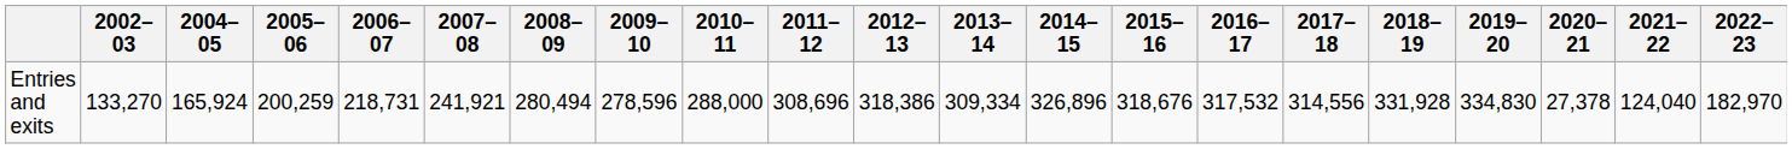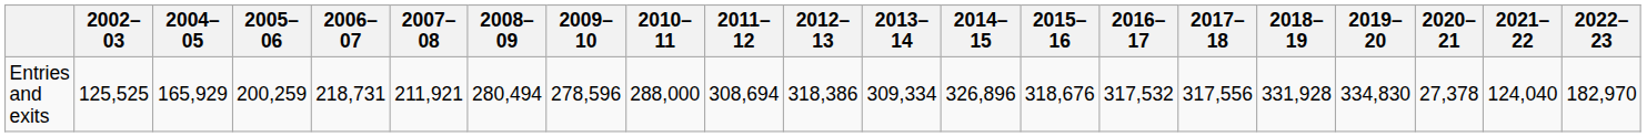 <table class="wikitable">
 <tr>
 <th></th>
 <th>2002–03</th>
 <th>2004–05</th>
 <th>2005–06</th>
 <th>2006–07</th>
 <th>2007–08</th>
 <th>2008–09</th>
 <th>2009–10</th>
 <th>2010–11</th>
 <th>2011–12</th>
 <th>2012–13</th>
 <th>2013–14</th>
 <th>2014–15</th>
 <th>2015–16</th>
 <th>2016–17</th>
 <th>2017–18</th>
 <th>2018–19</th>
 <th>2019–20</th>
 <th>2020–21</th>
 <th>2021–22</th>
 <th>2022–23</th>
 </tr>
 <tr>
 <td>Entries and exits</td>
-<td>133,270</td>
-<td>165,924</td>
+<td>125,525</td>
+<td>165,929</td>
 <td>200,259</td>
 <td>218,731</td>
-<td>241,921</td>
+<td>211,921</td>
 <td>280,494</td>
 <td>278,596</td>
 <td>288,000</td>
-<td>308,696</td>
+<td>308,694</td>
 <td>318,386</td>
 <td>309,334</td>
 <td>326,896</td>
 <td>318,676</td>
 <td>317,532</td>
-<td>314,556</td>
+<td>317,556</td>
 <td>331,928</td>
 <td>334,830</td>
 <td>27,378</td>
 <td>124,040</td>
 <td>182,970</td>
 </tr>
 </table>
